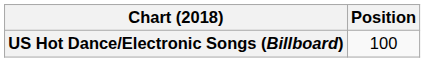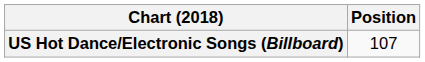 <table class="wikitable plainrowheaders" style="text-align:center">
 <tr>
 <th scope="col">Chart (2018)</th>
 <th scope="col">Position</th>
 </tr>
 <tr>
 <th scope="row">US Hot Dance/Electronic Songs (<em>Billboard</em>)</th>
-<td>100</td>
+<td>107</td>
 </tr>
 </table>
